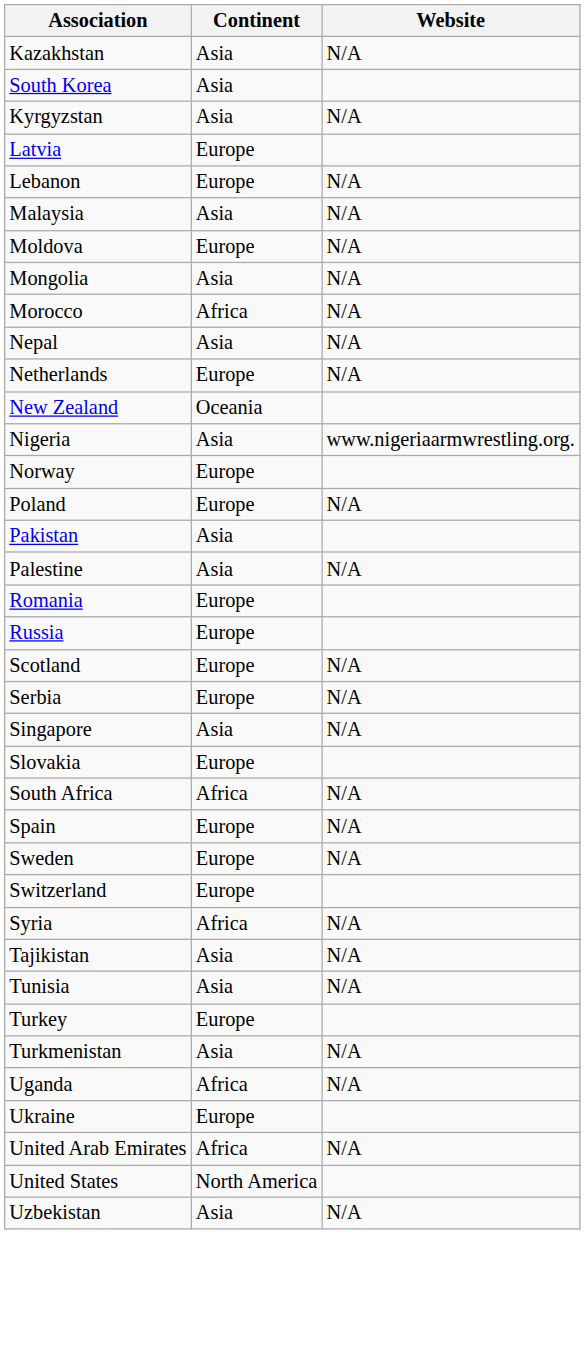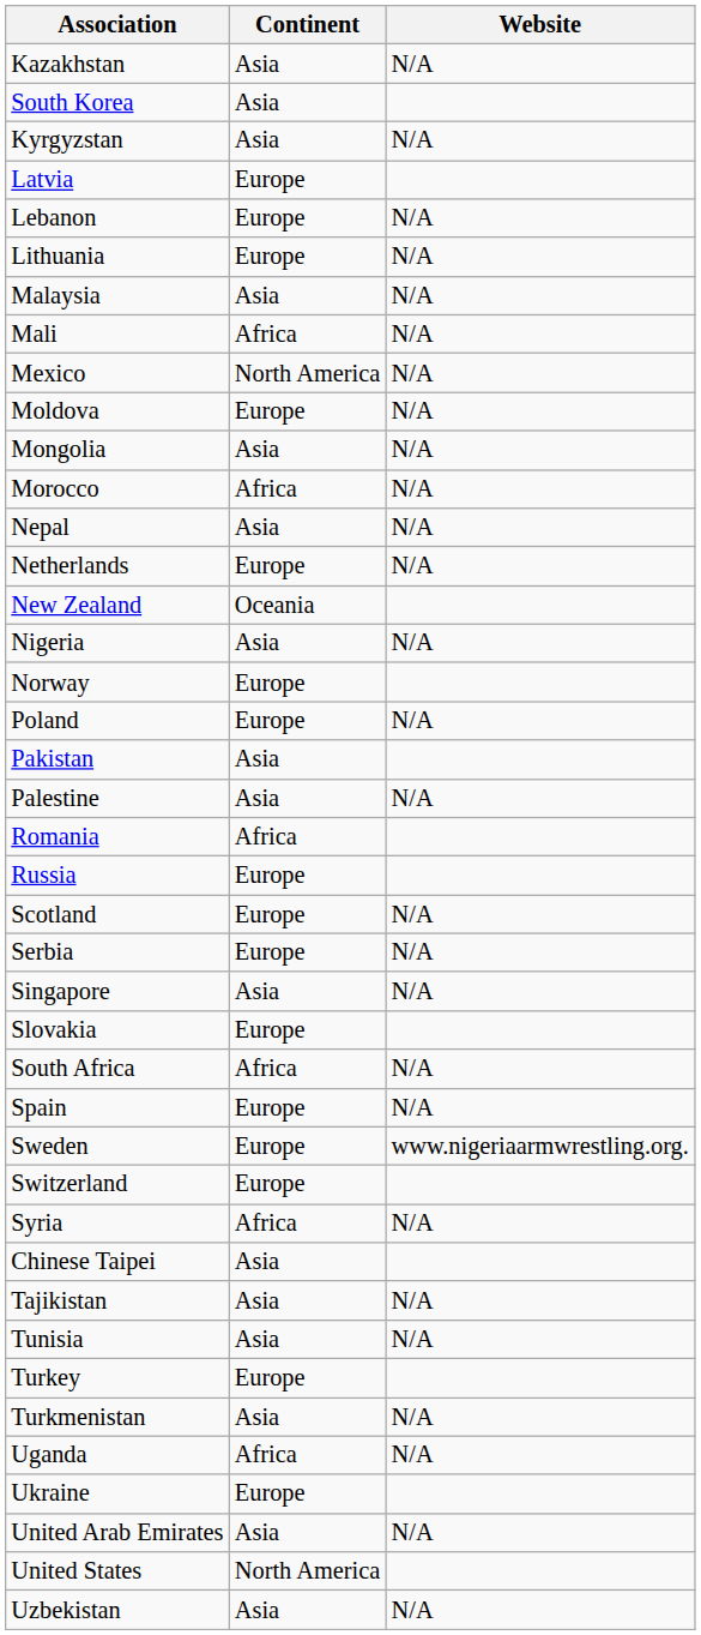 <table class="wikitable sortable">
 <tr>
 <th>Association</th>
 <th>Continent</th>
 <th>Website</th>
 </tr>
 <tr>
 <td> Kazakhstan</td>
 <td>Asia</td>
 <td>N/A</td>
 </tr>
 <tr>
 <td> <a href='#'>South Korea</a></td>
 <td>Asia</td>
 <td></td>
 </tr>
 <tr>
 <td> Kyrgyzstan</td>
 <td>Asia</td>
 <td>N/A</td>
 </tr>
 <tr>
 <td> <a href='#'>Latvia</a></td>
 <td>Europe</td>
 <td></td>
 </tr>
 <tr>
 <td> Lebanon</td>
 <td>Europe</td>
 <td>N/A</td>
 </tr>
 <tr>
+<td> Lithuania</td>
+<td>Europe</td>
+<td>N/A</td>
+</tr>
+<tr>
 <td> Malaysia</td>
 <td>Asia</td>
+<td>N/A</td>
+</tr>
+<tr>
+<td> Mali</td>
+<td>Africa</td>
+<td>N/A</td>
+</tr>
+<tr>
+<td> Mexico</td>
+<td>North America</td>
 <td>N/A</td>
 </tr>
 <tr>
 <td> Moldova</td>
 <td>Europe</td>
 <td>N/A</td>
 </tr>
 <tr>
 <td> Mongolia</td>
 <td>Asia</td>
 <td>N/A</td>
 </tr>
 <tr>
 <td> Morocco</td>
 <td>Africa</td>
 <td>N/A</td>
 </tr>
 <tr>
 <td> Nepal</td>
 <td>Asia</td>
 <td>N/A</td>
 </tr>
 <tr>
 <td> Netherlands</td>
 <td>Europe</td>
 <td>N/A</td>
 </tr>
 <tr>
 <td> <a href='#'>New Zealand</a></td>
 <td>Oceania</td>
 <td></td>
 </tr>
 <tr>
 <td> Nigeria</td>
 <td>Asia</td>
-<td>www.nigeriaarmwrestling.org.</td>
+<td>N/A</td>
 </tr>
 <tr>
 <td> Norway</td>
 <td>Europe</td>
 <td></td>
 </tr>
 <tr>
 <td> Poland</td>
 <td>Europe</td>
 <td>N/A</td>
 </tr>
 <tr>
 <td> <a href='#'>Pakistan</a></td>
 <td>Asia</td>
 <td></td>
 </tr>
 <tr>
 <td> Palestine</td>
 <td>Asia</td>
 <td>N/A</td>
 </tr>
 <tr>
 <td> <a href='#'>Romania</a></td>
-<td>Europe</td>
+<td>Africa</td>
 <td></td>
 </tr>
 <tr>
 <td> <a href='#'>Russia</a></td>
 <td>Europe</td>
 <td></td>
 </tr>
 <tr>
 <td> Scotland</td>
 <td>Europe</td>
 <td>N/A</td>
 </tr>
 <tr>
 <td> Serbia</td>
 <td>Europe</td>
 <td>N/A</td>
 </tr>
 <tr>
 <td> Singapore</td>
 <td>Asia</td>
 <td>N/A</td>
 </tr>
 <tr>
 <td> Slovakia</td>
 <td>Europe</td>
 <td></td>
 </tr>
 <tr>
 <td> South Africa</td>
 <td>Africa</td>
 <td>N/A</td>
 </tr>
 <tr>
 <td> Spain</td>
 <td>Europe</td>
 <td>N/A</td>
 </tr>
 <tr>
 <td> Sweden</td>
 <td>Europe</td>
-<td>N/A</td>
+<td>www.nigeriaarmwrestling.org.</td>
 </tr>
 <tr>
 <td> Switzerland</td>
 <td>Europe</td>
 <td></td>
 </tr>
 <tr>
 <td> Syria</td>
 <td>Africa</td>
 <td>N/A</td>
+</tr>
+<tr>
+<td> Chinese Taipei</td>
+<td>Asia</td>
+<td></td>
 </tr>
 <tr>
 <td> Tajikistan</td>
 <td>Asia</td>
 <td>N/A</td>
 </tr>
 <tr>
 <td> Tunisia</td>
 <td>Asia</td>
 <td>N/A</td>
 </tr>
 <tr>
 <td> Turkey</td>
 <td>Europe</td>
 <td></td>
 </tr>
 <tr>
 <td> Turkmenistan</td>
 <td>Asia</td>
 <td>N/A</td>
 </tr>
 <tr>
 <td> Uganda</td>
 <td>Africa</td>
 <td>N/A</td>
 </tr>
 <tr>
 <td> Ukraine</td>
 <td>Europe</td>
 <td></td>
 </tr>
 <tr>
 <td> United Arab Emirates</td>
-<td>Africa</td>
+<td>Asia</td>
 <td>N/A</td>
 </tr>
 <tr>
 <td> United States</td>
 <td>North America</td>
 <td></td>
 </tr>
 <tr>
 <td> Uzbekistan</td>
 <td>Asia</td>
 <td>N/A</td>
 </tr>
 </table>
